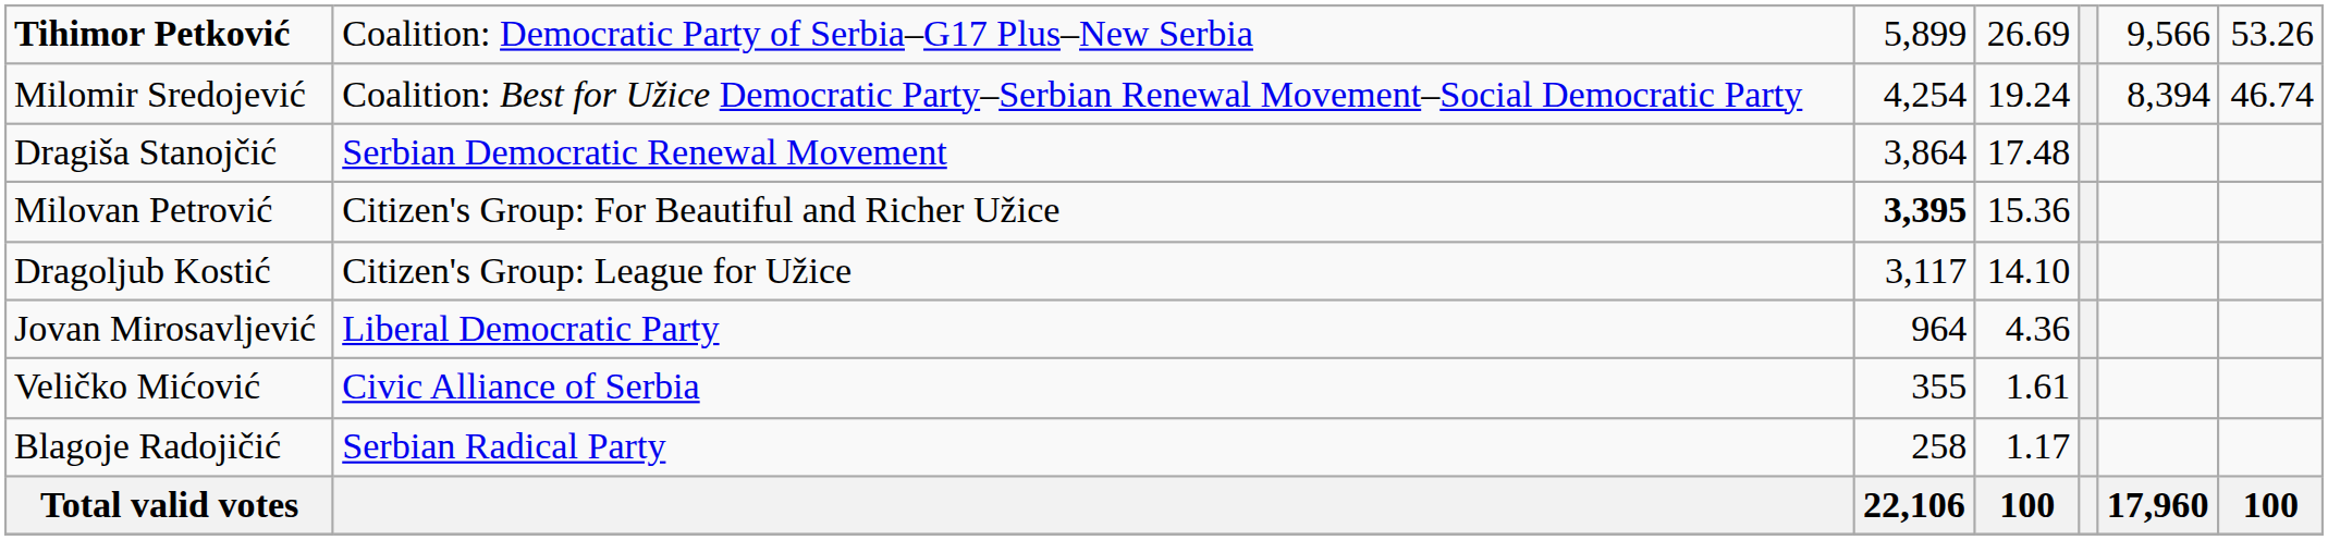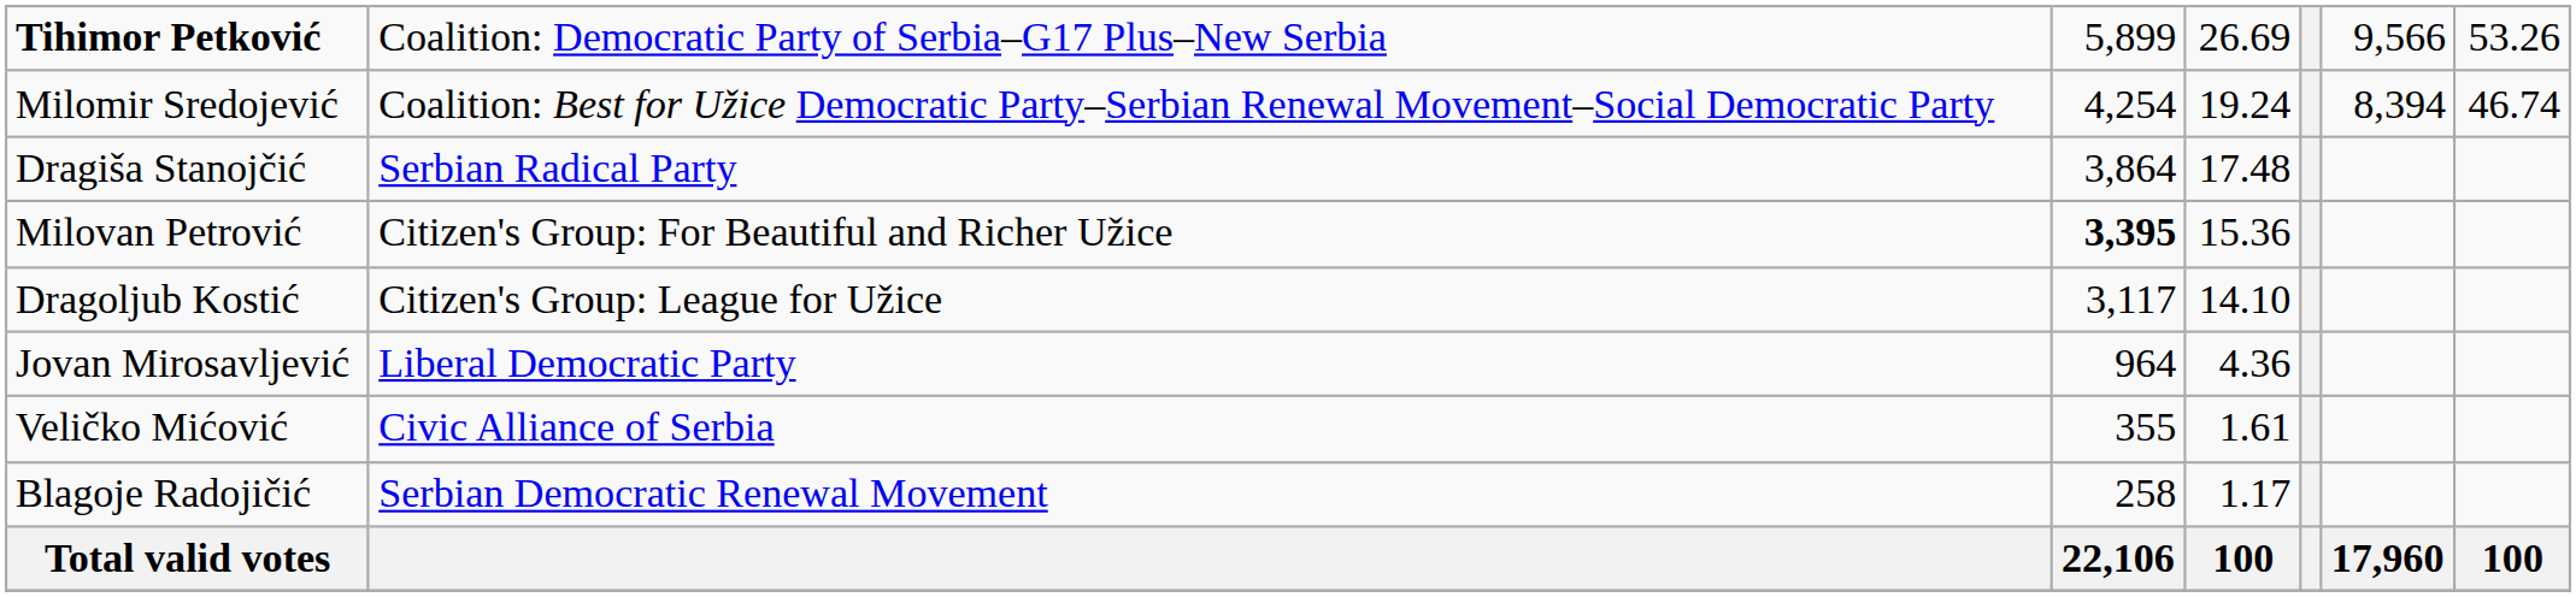 <table style="width:1000px;" class="wikitable">
 <tr>
 <td align="left"><strong>Tihimor Petković</strong></td>
 <td align="left">Coalition: <a href='#'>Democratic Party of Serbia</a>–<a href='#'>G17 Plus</a>–<a href='#'>New Serbia</a></td>
 <td align="right">5,899</td>
 <td align="right">26.69</td>
 <th align="left"></th>
 <td align="right">9,566</td>
 <td align="right">53.26</td>
 </tr>
 <tr>
 <td align="left">Milomir Sredojević</td>
 <td align="left">Coalition: <em>Best for Užice</em> <a href='#'>Democratic Party</a>–<a href='#'>Serbian Renewal Movement</a>–<a href='#'>Social Democratic Party</a></td>
 <td align="right">4,254</td>
 <td align="right">19.24</td>
 <th align="left"></th>
 <td align="right">8,394</td>
 <td align="right">46.74</td>
 </tr>
 <tr>
 <td align="left">Dragiša Stanojčić</td>
-<td align="left"><a href='#'>Serbian Democratic Renewal Movement</a></td>
+<td align="left"><a href='#'>Serbian Radical Party</a></td>
 <td align="right">3,864</td>
 <td align="right">17.48</td>
 <th align="left"></th>
 <td align="right"></td>
 <td align="right"></td>
 </tr>
 <tr>
 <td align="left">Milovan Petrović</td>
 <td align="left">Citizen's Group: For Beautiful and Richer Užice</td>
 <td align="right"><strong>3,395</strong></td>
 <td align="right">15.36</td>
 <th align="left"></th>
 <td align="right"></td>
 <td align="right"></td>
 </tr>
 <tr>
 <td align="left">Dragoljub Kostić</td>
 <td align="left">Citizen's Group: League for Užice</td>
 <td align="right">3,117</td>
 <td align="right">14.10</td>
 <th align="left"></th>
 <td align="right"></td>
 <td align="right"></td>
 </tr>
 <tr>
 <td align="left">Jovan Mirosavljević</td>
 <td align="left"><a href='#'>Liberal Democratic Party</a></td>
 <td align="right">964</td>
 <td align="right">4.36</td>
 <th align="left"></th>
 <td align="right"></td>
 <td align="right"></td>
 </tr>
 <tr>
 <td align="left">Veličko Mićović</td>
 <td align="left"><a href='#'>Civic Alliance of Serbia</a></td>
 <td align="right">355</td>
 <td align="right">1.61</td>
 <th align="left"></th>
 <td align="right"></td>
 <td align="right"></td>
 </tr>
 <tr>
 <td align="left">Blagoje Radojičić</td>
-<td align="left"><a href='#'>Serbian Radical Party</a></td>
+<td align="left"><a href='#'>Serbian Democratic Renewal Movement</a></td>
 <td align="right">258</td>
 <td align="right">1.17</td>
 <th align="left"></th>
 <td align="right"></td>
 <td align="right"></td>
 </tr>
 <tr>
 <th align="left">Total valid votes</th>
 <th align="left"></th>
 <th align="right">22,106</th>
 <th align="right">100</th>
 <th align="left"></th>
 <th align="right">17,960</th>
 <th align="right">100</th>
 </tr>
 <tr>
 </tr>
 </table>
